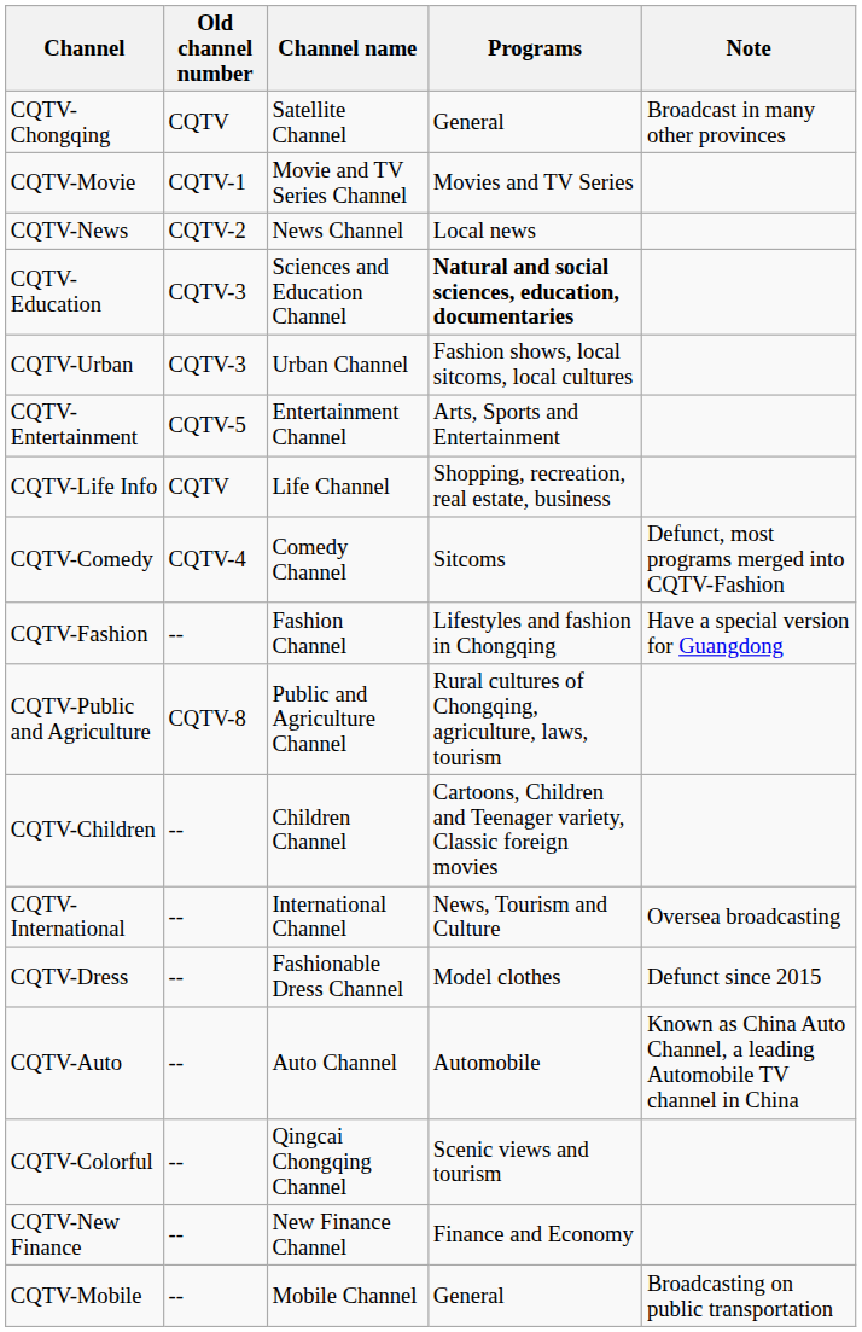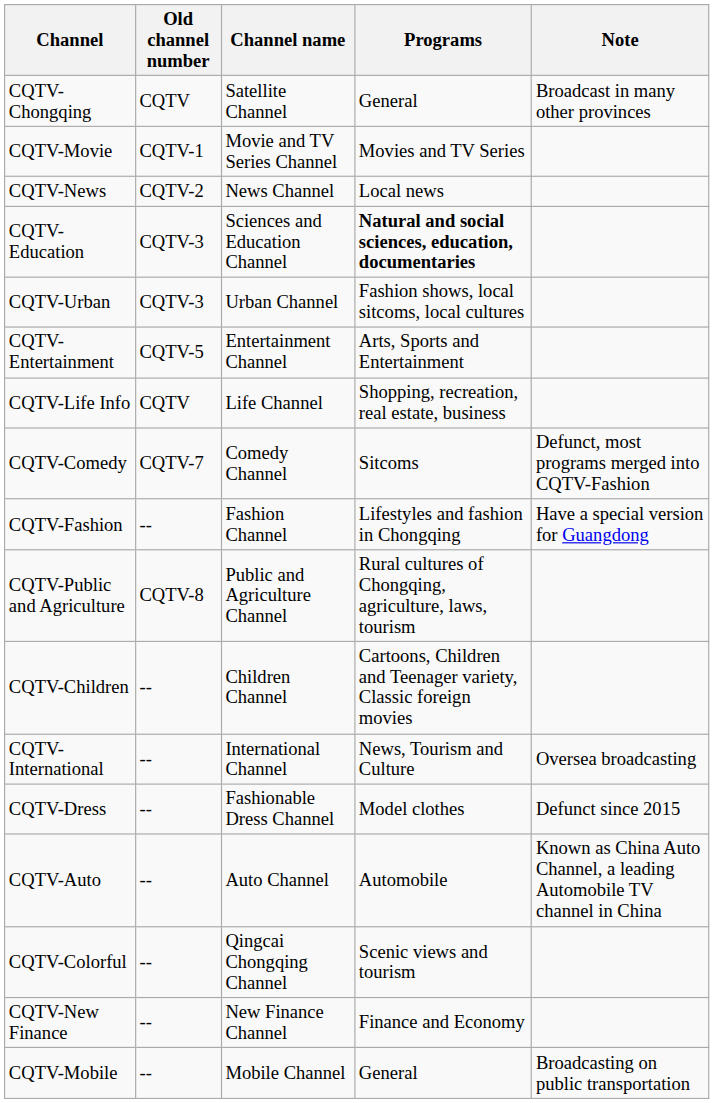 <table class="wikitable sortable">
 <tr>
 <th>Channel</th>
 <th>Old channel number</th>
 <th>Channel name</th>
 <th>Programs</th>
 <th>Note</th>
 </tr>
 <tr>
 <td>CQTV-Chongqing</td>
 <td>CQTV</td>
 <td>Satellite Channel</td>
 <td>General</td>
 <td>Broadcast in many other provinces</td>
 </tr>
 <tr>
 <td>CQTV-Movie</td>
 <td>CQTV-1</td>
 <td>Movie and TV Series Channel</td>
 <td>Movies and TV Series</td>
 <td></td>
 </tr>
 <tr>
 <td>CQTV-News</td>
 <td>CQTV-2</td>
 <td>News Channel</td>
 <td>Local news</td>
 <td></td>
 </tr>
 <tr>
 <td>CQTV-Education</td>
 <td>CQTV-3</td>
 <td>Sciences and Education Channel</td>
 <td><strong>Natural and social sciences, education, documentaries</strong></td>
 <td></td>
 </tr>
 <tr>
 <td>CQTV-Urban</td>
 <td>CQTV-3</td>
 <td>Urban Channel</td>
 <td>Fashion shows, local sitcoms, local cultures</td>
 <td></td>
 </tr>
 <tr>
 <td>CQTV-Entertainment</td>
 <td>CQTV-5</td>
 <td>Entertainment Channel</td>
 <td>Arts, Sports and Entertainment</td>
 <td></td>
 </tr>
 <tr>
 <td>CQTV-Life Info</td>
 <td>CQTV</td>
 <td>Life Channel</td>
 <td>Shopping, recreation, real estate, business</td>
 <td></td>
 </tr>
 <tr>
 <td>CQTV-Comedy</td>
-<td>CQTV-4</td>
+<td>CQTV-7</td>
 <td>Comedy Channel</td>
 <td>Sitcoms</td>
 <td>Defunct, most programs merged into CQTV-Fashion</td>
 </tr>
 <tr>
 <td>CQTV-Fashion</td>
 <td>--</td>
 <td>Fashion Channel</td>
 <td>Lifestyles and fashion in Chongqing</td>
 <td>Have a special version for <a href='#'>Guangdong</a></td>
 </tr>
 <tr>
 <td>CQTV-Public and Agriculture</td>
 <td>CQTV-8</td>
 <td>Public and Agriculture Channel</td>
 <td>Rural cultures of Chongqing, agriculture, laws, tourism</td>
 <td></td>
 </tr>
 <tr>
 <td>CQTV-Children</td>
 <td>--</td>
 <td>Children Channel</td>
 <td>Cartoons, Children and Teenager variety, Classic foreign movies</td>
 <td></td>
 </tr>
 <tr>
 <td>CQTV-International</td>
 <td>--</td>
 <td>International Channel</td>
 <td>News, Tourism and Culture</td>
 <td>Oversea broadcasting</td>
 </tr>
 <tr>
 <td>CQTV-Dress</td>
 <td>--</td>
 <td>Fashionable Dress Channel</td>
 <td>Model clothes</td>
 <td>Defunct since 2015</td>
 </tr>
 <tr>
 <td>CQTV-Auto</td>
 <td>--</td>
 <td>Auto Channel</td>
 <td>Automobile</td>
 <td>Known as China Auto Channel, a leading Automobile TV channel in China</td>
 </tr>
 <tr>
 <td>CQTV-Colorful</td>
 <td>--</td>
 <td>Qingcai Chongqing Channel</td>
 <td>Scenic views and tourism</td>
 <td></td>
 </tr>
 <tr>
 <td>CQTV-New Finance</td>
 <td>--</td>
 <td>New Finance Channel</td>
 <td>Finance and Economy</td>
 <td></td>
 </tr>
 <tr>
 <td>CQTV-Mobile</td>
 <td>--</td>
 <td>Mobile Channel</td>
 <td>General</td>
 <td>Broadcasting on public transportation</td>
 </tr>
 </table>
